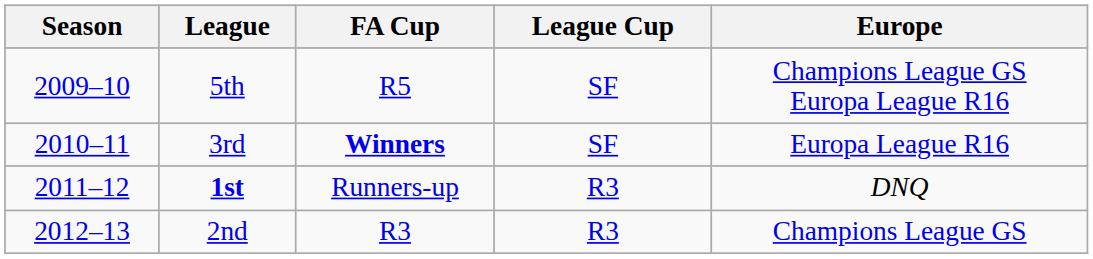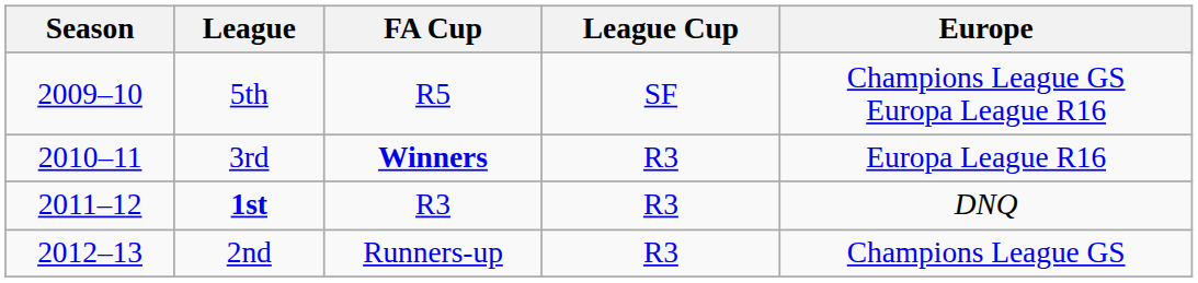 <table class="wikitable" style="text-align:center;margin-left:1em;float:right" width="40%">
 <tr bgcolor="#efefef">
 <th>Season</th>
 <th>League</th>
 <th>FA Cup</th>
 <th>League Cup</th>
 <th>Europe</th>
 </tr>
 <tr>
 <td><a href='#'>2009–10</a></td>
 <td><a href='#'>5th</a></td>
 <td><a href='#'>R5</a></td>
 <td><a href='#'>SF</a></td>
 <td><a href='#'>Champions League GS</a><em><br></em><a href='#'>Europa League R16</a></td>
 </tr>
 <tr>
 <td><a href='#'>2010–11</a></td>
 <td><a href='#'>3rd</a></td>
 <td><strong><a href='#'>Winners</a></strong></td>
-<td><a href='#'>SF</a></td>
+<td><a href='#'>R3</a></td>
 <td><a href='#'>Europa League R16</a></td>
 </tr>
 <tr>
 <td><a href='#'>2011–12</a></td>
 <td><strong><a href='#'>1st</a></strong></td>
-<td><a href='#'>Runners-up</a></td>
+<td><a href='#'>R3</a></td>
 <td><a href='#'>R3</a></td>
 <td><em>DNQ</em></td>
 </tr>
 <tr>
 <td><a href='#'>2012–13</a></td>
 <td><a href='#'>2nd</a></td>
-<td><a href='#'>R3</a></td>
+<td><a href='#'>Runners-up</a></td>
 <td><a href='#'>R3</a></td>
 <td><a href='#'>Champions League GS</a></td>
 </tr>
 </table>
